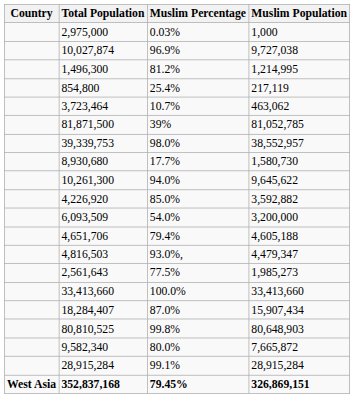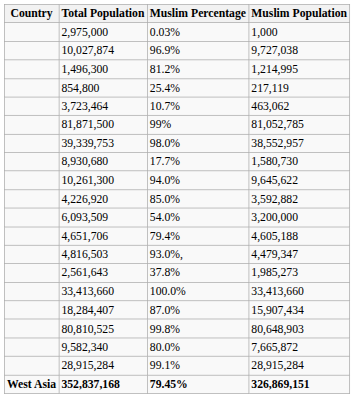 <table class="wikitable sortable">
 <tr>
 <th>Country</th>
 <th>Total Population</th>
 <th>Muslim Percentage</th>
 <th>Muslim Population</th>
 </tr>
 <tr>
 <td></td>
 <td>2,975,000</td>
 <td>0.03%</td>
 <td>1,000</td>
 </tr>
 <tr>
 <td></td>
 <td>10,027,874</td>
 <td>96.9%</td>
 <td>9,727,038</td>
 </tr>
 <tr>
 <td></td>
 <td>1,496,300</td>
 <td>81.2%</td>
 <td>1,214,995</td>
 </tr>
 <tr>
 <td></td>
 <td>854,800</td>
 <td>25.4%</td>
 <td>217,119</td>
 </tr>
 <tr>
 <td></td>
 <td>3,723,464</td>
 <td>10.7%</td>
 <td>463,062</td>
 </tr>
 <tr>
 <td></td>
 <td>81,871,500</td>
-<td>39%</td>
+<td>99%</td>
 <td>81,052,785</td>
 </tr>
 <tr>
 <td></td>
 <td>39,339,753</td>
 <td>98.0%</td>
 <td>38,552,957</td>
 </tr>
 <tr>
 <td></td>
 <td>8,930,680</td>
 <td>17.7%</td>
 <td>1,580,730</td>
 </tr>
 <tr>
 <td></td>
 <td>10,261,300</td>
 <td>94.0%</td>
 <td>9,645,622</td>
 </tr>
 <tr>
 <td></td>
 <td>4,226,920</td>
 <td>85.0%</td>
 <td>3,592,882</td>
 </tr>
 <tr>
 <td></td>
 <td>6,093,509</td>
 <td>54.0%</td>
 <td>3,200,000</td>
 </tr>
 <tr>
 <td></td>
 <td>4,651,706</td>
 <td>79.4%</td>
 <td>4,605,188</td>
 </tr>
 <tr>
 <td></td>
 <td>4,816,503</td>
 <td>93.0%,</td>
 <td>4,479,347</td>
 </tr>
 <tr>
 <td></td>
 <td>2,561,643</td>
-<td>77.5%</td>
+<td>37.8%</td>
 <td>1,985,273</td>
 </tr>
 <tr>
 <td></td>
 <td>33,413,660</td>
 <td>100.0%</td>
 <td>33,413,660</td>
 </tr>
 <tr>
 <td></td>
 <td>18,284,407</td>
 <td>87.0%</td>
 <td>15,907,434</td>
 </tr>
 <tr>
 <td></td>
 <td>80,810,525</td>
 <td>99.8%</td>
 <td>80,648,903</td>
 </tr>
 <tr>
 <td></td>
 <td>9,582,340</td>
 <td>80.0%</td>
 <td>7,665,872</td>
 </tr>
 <tr>
 <td></td>
 <td>28,915,284</td>
 <td>99.1%</td>
 <td>28,915,284</td>
 </tr>
 <tr>
 <td><strong>West Asia</strong></td>
 <td><strong>352,837,168</strong></td>
 <td><strong>79.45%</strong></td>
 <td><strong>326,869,151</strong></td>
 </tr>
 </table>
